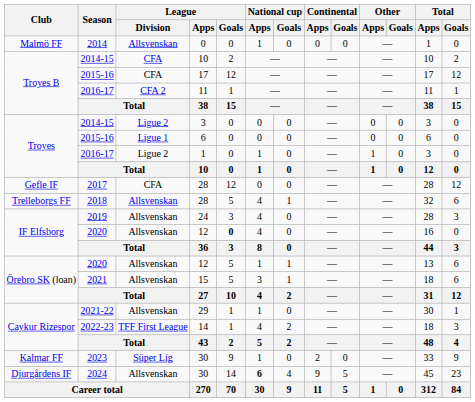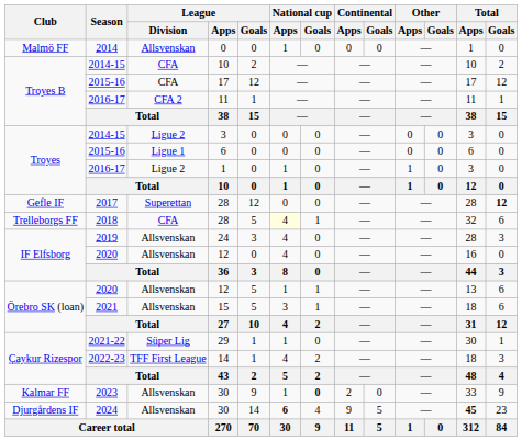 <table class="wikitable" style="text-align: center;">
 <tr>
 <th rowspan="2">Club</th>
 <th rowspan="2">Season</th>
 <th colspan="3">League</th>
 <th colspan="2">National cup</th>
 <th colspan="2">Continental</th>
 <th colspan="2">Other</th>
 <th colspan="2">Total</th>
 </tr>
 <tr>
 <th>Division</th>
 <th>Apps</th>
 <th>Goals</th>
 <th>Apps</th>
 <th>Goals</th>
 <th>Apps</th>
 <th>Goals</th>
 <th>Apps</th>
 <th>Goals</th>
 <th>Apps</th>
 <th>Goals</th>
 </tr>
 <tr>
 <td><a href='#'>Malmö FF</a></td>
 <td><a href='#'>2014</a></td>
 <td><a href='#'>Allsvenskan</a></td>
 <td>0</td>
 <td>0</td>
 <td>1</td>
 <td>0</td>
 <td>0</td>
 <td>0</td>
 <td colspan="2">—</td>
 <td>1</td>
 <td>0</td>
 </tr>
 <tr>
 <td rowspan="4"><a href='#'>Troyes B</a></td>
 <td><a href='#'>2014-15</a></td>
 <td><a href='#'>CFA</a></td>
 <td>10</td>
 <td>2</td>
 <td colspan="2">—</td>
 <td colspan="2">—</td>
 <td colspan="2">—</td>
 <td>10</td>
 <td>2</td>
 </tr>
 <tr>
 <td><a href='#'>2015-16</a></td>
 <td>CFA</td>
 <td>17</td>
 <td>12</td>
 <td colspan="2">—</td>
 <td colspan="2">—</td>
 <td colspan="2">—</td>
 <td>17</td>
 <td>12</td>
 </tr>
 <tr>
 <td><a href='#'>2016-17</a></td>
 <td><a href='#'>CFA 2</a></td>
 <td>11</td>
 <td>1</td>
 <td colspan="2">—</td>
 <td colspan="2">—</td>
 <td colspan="2">—</td>
 <td>11</td>
 <td>1</td>
 </tr>
 <tr>
 <th colspan="2">Total</th>
 <th>38</th>
 <th>15</th>
 <th colspan="2">—</th>
 <th colspan="2">—</th>
 <th colspan="2">—</th>
 <th>38</th>
 <th>15</th>
 </tr>
 <tr>
 <td rowspan="4"><a href='#'>Troyes</a></td>
 <td><a href='#'>2014-15</a></td>
 <td><a href='#'>Ligue 2</a></td>
 <td>3</td>
 <td>0</td>
 <td>0</td>
 <td>0</td>
 <td colspan="2">—</td>
 <td>0</td>
 <td>0</td>
 <td>3</td>
 <td>0</td>
 </tr>
 <tr>
 <td><a href='#'>2015-16</a></td>
 <td><a href='#'>Ligue 1</a></td>
 <td>6</td>
 <td>0</td>
 <td>0</td>
 <td>0</td>
 <td colspan="2">—</td>
 <td>0</td>
 <td>0</td>
 <td>6</td>
 <td>0</td>
 </tr>
 <tr>
 <td><a href='#'>2016-17</a></td>
 <td>Ligue 2</td>
 <td>1</td>
 <td>0</td>
 <td>1</td>
 <td>0</td>
 <td colspan="2">—</td>
 <td>1</td>
 <td>0</td>
 <td>3</td>
 <td>0</td>
 </tr>
 <tr>
 <th colspan="2">Total</th>
 <th>10</th>
 <th>0</th>
 <th>1</th>
 <th>0</th>
 <th colspan="2">—</th>
 <th>1</th>
 <th>0</th>
 <th>12</th>
 <th>0</th>
 </tr>
 <tr>
 <td><a href='#'>Gefle IF</a></td>
 <td><a href='#'>2017</a></td>
-<td>CFA</td>
+<td><a href='#'>Superettan</a></td>
 <td>28</td>
 <td>12</td>
 <td>0</td>
 <td>0</td>
 <td colspan="2">—</td>
 <td colspan="2">—</td>
 <td>28</td>
-<td>12</td>
+<td><strong>12</strong></td>
 </tr>
 <tr>
 <td><a href='#'>Trelleborgs FF</a></td>
 <td><a href='#'>2018</a></td>
-<td><a href='#'>Allsvenskan</a></td>
+<td><a href='#'>CFA</a></td>
 <td>28</td>
 <td>5</td>
-<td>4</td>
+<td style="background: lightyellow;">4</td>
 <td>1</td>
 <td colspan="2">—</td>
 <td colspan="2">—</td>
 <td>32</td>
 <td>6</td>
 </tr>
 <tr>
 <td rowspan="3"><a href='#'>IF Elfsborg</a></td>
 <td><a href='#'>2019</a></td>
 <td>Allsvenskan</td>
 <td>24</td>
 <td>3</td>
 <td>4</td>
 <td>0</td>
 <td colspan="2">—</td>
 <td colspan="2">—</td>
 <td>28</td>
 <td>3</td>
 </tr>
 <tr>
 <td><a href='#'>2020</a></td>
 <td>Allsvenskan</td>
 <td>12</td>
-<td><strong>0</strong></td>
+<td>0</td>
 <td>4</td>
 <td>0</td>
 <td colspan="2">—</td>
 <td colspan="2">—</td>
 <td>16</td>
 <td>0</td>
 </tr>
 <tr>
 <th colspan="2">Total</th>
 <th>36</th>
 <th>3</th>
 <th>8</th>
 <th>0</th>
 <th colspan="2">—</th>
 <th colspan="2">—</th>
 <th>44</th>
 <th>3</th>
 </tr>
 <tr>
 <td rowspan="3"><a href='#'>Örebro SK</a> (loan)</td>
 <td><a href='#'>2020</a></td>
 <td>Allsvenskan</td>
 <td>12</td>
 <td>5</td>
 <td>1</td>
 <td>1</td>
 <td colspan="2">—</td>
 <td colspan="2">—</td>
 <td>13</td>
 <td>6</td>
 </tr>
 <tr>
 <td><a href='#'>2021</a></td>
 <td>Allsvenskan</td>
 <td>15</td>
 <td>5</td>
 <td>3</td>
 <td>1</td>
 <td colspan="2">—</td>
 <td colspan="2">—</td>
 <td>18</td>
 <td>6</td>
 </tr>
 <tr>
 <th colspan="2">Total</th>
 <th>27</th>
 <th>10</th>
 <th>4</th>
 <th>2</th>
 <th colspan="2">—</th>
 <th colspan="2">—</th>
 <th>31</th>
 <th>12</th>
 </tr>
 <tr>
 <td rowspan="3"><a href='#'>Çaykur Rizespor</a></td>
 <td><a href='#'>2021-22</a></td>
-<td>Allsvenskan</td>
+<td><a href='#'>Süper Lig</a></td>
 <td>29</td>
 <td>1</td>
 <td>1</td>
 <td>0</td>
 <td colspan="2">—</td>
 <td colspan="2">—</td>
 <td>30</td>
 <td>1</td>
 </tr>
 <tr>
 <td><a href='#'>2022-23</a></td>
 <td><a href='#'>TFF First League</a></td>
 <td>14</td>
 <td>1</td>
 <td>4</td>
 <td>2</td>
 <td colspan="2">—</td>
 <td colspan="2">—</td>
 <td>18</td>
 <td>3</td>
 </tr>
 <tr>
 <th colspan="2">Total</th>
 <th>43</th>
 <th>2</th>
 <th>5</th>
 <th>2</th>
 <th colspan="2">—</th>
 <th colspan="2">—</th>
 <th>48</th>
 <th>4</th>
 </tr>
 <tr>
 <td><a href='#'>Kalmar FF</a></td>
 <td><a href='#'>2023</a></td>
-<td><a href='#'>Süper Lig</a></td>
+<td>Allsvenskan</td>
 <td>30</td>
 <td>9</td>
 <td>1</td>
-<td>0</td>
+<td><strong>0</strong></td>
 <td>2</td>
 <td>0</td>
 <td colspan="2">—</td>
 <td>33</td>
 <td>9</td>
 </tr>
 <tr>
 <td><a href='#'>Djurgårdens IF</a></td>
 <td><a href='#'>2024</a></td>
 <td>Allsvenskan</td>
 <td>30</td>
 <td>14</td>
 <td><strong>6</strong></td>
 <td>4</td>
 <td>9</td>
 <td>5</td>
 <td colspan="2">—</td>
-<td>45</td>
+<td><strong>45</strong></td>
 <td>23</td>
 </tr>
 <tr>
 <th colspan="3">Career total</th>
 <th>270</th>
 <th>70</th>
 <th>30</th>
 <th>9</th>
 <th>11</th>
 <th>5</th>
 <th>1</th>
 <th>0</th>
 <th>312</th>
 <th>84</th>
 </tr>
 </table>
